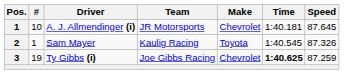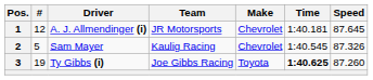 <table class="wikitable" style="font-size:95%">
 <tr>
 <th>Pos.</th>
 <th>#</th>
 <th>Driver</th>
 <th>Team</th>
 <th>Make</th>
 <th>Time</th>
 <th>Speed</th>
 </tr>
 <tr>
 <th>1</th>
-<td>10</td>
+<td>12</td>
 <td><a href='#'>A. J. Allmendinger</a> <strong>(i)</strong></td>
 <td><a href='#'>JR Motorsports</a></td>
 <td><a href='#'>Chevrolet</a></td>
 <td>1:40.181</td>
 <td>87.645</td>
 </tr>
 <tr>
 <th>2</th>
-<td>1</td>
+<td>5</td>
 <td><a href='#'>Sam Mayer</a></td>
 <td><a href='#'>Kaulig Racing</a></td>
-<td><a href='#'>Toyota</a></td>
+<td><a href='#'>Chevrolet</a></td>
 <td>1:40.545</td>
 <td>87.326</td>
 </tr>
 <tr>
 <th>3</th>
 <td>19</td>
 <td><a href='#'>Ty Gibbs</a> <strong>(i)</strong></td>
 <td><a href='#'>Joe Gibbs Racing</a></td>
-<td><a href='#'>Chevrolet</a></td>
+<td><a href='#'>Toyota</a></td>
 <td><strong>1:40.625</strong></td>
-<td>87.259</td>
+<td>87.260</td>
 </tr>
 <tr>
 <th colspan="7"></th>
 </tr>
 </table>
